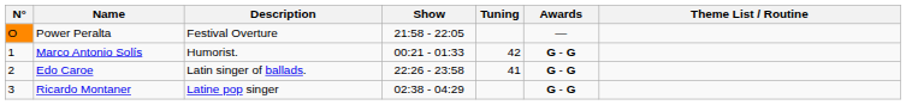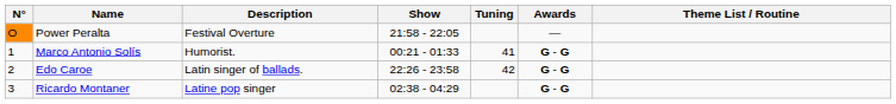 <table width="95%" class="wikitable">
 <tr valign="top">
 <th width=03%>N°</th>
 <th width=16%>Name</th>
 <th width=21%>Description</th>
 <th width=10%>Show</th>
 <th width=05%>Tuning</th>
 <th width=08%>Awards</th>
 <th width=32%>Theme List / Routine</th>
 </tr>
 <tr valign="top">
 <td style="background:#ff8800;">O</td>
 <td>Power Peralta</td>
 <td>Festival Overture</td>
 <td align="center">21:58 - 22:05</td>
 <td align="right"></td>
 <td align="center">—</td>
 <td></td>
 </tr>
 <tr valign="top">
 <td style="background:#;">1</td>
 <td><a href='#'>Marco Antonio Solís</a></td>
 <td>Humorist.</td>
 <td align="center">00:21 - 01:33</td>
-<td align="right">42</td>
+<td align="right">41</td>
 <td align="center"><span><abbr><strong>G</strong></abbr></span> - <span><abbr><strong>G</strong></abbr></span></td>
 <td></td>
 </tr>
 <tr valign="top">
 <td style="background:#;">2</td>
 <td><a href='#'>Edo Caroe</a></td>
 <td>Latin singer of <a href='#'>ballads</a>.</td>
 <td align="center">22:26 - 23:58</td>
-<td align="right">41</td>
+<td align="right">42</td>
 <td align="center"><span><abbr><strong>G</strong></abbr></span> - <span><abbr><strong>G</strong></abbr></span></td>
 <td></td>
 </tr>
 <tr valign="top">
 <td style="background:#;">3</td>
 <td><a href='#'>Ricardo Montaner</a></td>
 <td><a href='#'>Latine pop</a> singer</td>
 <td align="center">02:38 - 04:29</td>
 <td align="right"></td>
 <td align="center"><span><abbr><strong>G</strong></abbr></span> - <span><abbr><strong>G</strong></abbr></span></td>
 <td></td>
 </tr>
 </table>
